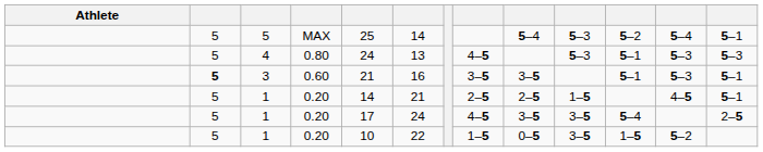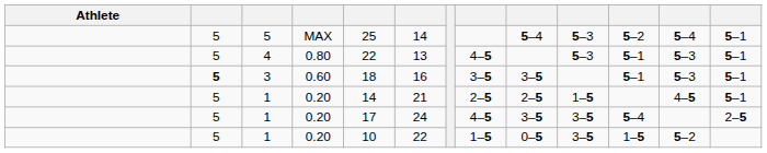 <table class="wikitable" style="text-align:center; font-size:90%;">
 <tr>
 <th width=200>Athlete</th>
 <th width=50></th>
 <th width=50></th>
 <th width=50></th>
 <th width=50></th>
 <th width=50></th>
 <th rowspan=7> </th>
 <th width=50></th>
 <th width=50></th>
 <th width=50></th>
 <th width=50></th>
 <th width=50></th>
 <th width=50></th>
 </tr>
 <tr>
 <td align=left></td>
 <td>5</td>
 <td>5</td>
 <td>MAX</td>
 <td>25</td>
 <td>14</td>
 <td></td>
 <td><strong>5</strong>–4</td>
 <td><strong>5</strong>–3</td>
 <td><strong>5</strong>–2</td>
 <td><strong>5</strong>–4</td>
 <td><strong>5</strong>–1</td>
 </tr>
 <tr>
 <td align=left></td>
 <td>5</td>
 <td>4</td>
 <td>0.80</td>
-<td>24</td>
+<td>22</td>
 <td>13</td>
 <td>4–<strong>5</strong></td>
 <td></td>
 <td><strong>5</strong>–3</td>
 <td><strong>5</strong>–1</td>
 <td><strong>5</strong>–3</td>
-<td><strong>5</strong>–3</td>
+<td><strong>5</strong>–1</td>
 </tr>
 <tr>
 <td align=left></td>
 <td><strong>5</strong></td>
 <td>3</td>
 <td>0.60</td>
-<td>21</td>
+<td>18</td>
 <td>16</td>
 <td>3–<strong>5</strong></td>
 <td>3–<strong>5</strong></td>
 <td></td>
 <td><strong>5</strong>–1</td>
 <td><strong>5</strong>–3</td>
 <td><strong>5</strong>–1</td>
 </tr>
 <tr>
 <td align=left></td>
 <td>5</td>
 <td>1</td>
 <td>0.20</td>
 <td>14</td>
 <td>21</td>
 <td>2–<strong>5</strong></td>
 <td>2–<strong>5</strong></td>
 <td>1–<strong>5</strong></td>
 <td></td>
 <td>4–<strong>5</strong></td>
 <td><strong>5</strong>–1</td>
 </tr>
 <tr>
 <td align=left></td>
 <td>5</td>
 <td>1</td>
 <td>0.20</td>
 <td>17</td>
 <td>24</td>
 <td>4–<strong>5</strong></td>
 <td>3–<strong>5</strong></td>
 <td>3–<strong>5</strong></td>
 <td><strong>5</strong>–4</td>
 <td></td>
 <td>2–<strong>5</strong></td>
 </tr>
 <tr>
 <td align=left></td>
 <td>5</td>
 <td>1</td>
 <td>0.20</td>
 <td>10</td>
 <td>22</td>
 <td>1–<strong>5</strong></td>
 <td>0–<strong>5</strong></td>
 <td>3–<strong>5</strong></td>
 <td>1–<strong>5</strong></td>
 <td><strong>5</strong>–2</td>
 <td></td>
 </tr>
 </table>
